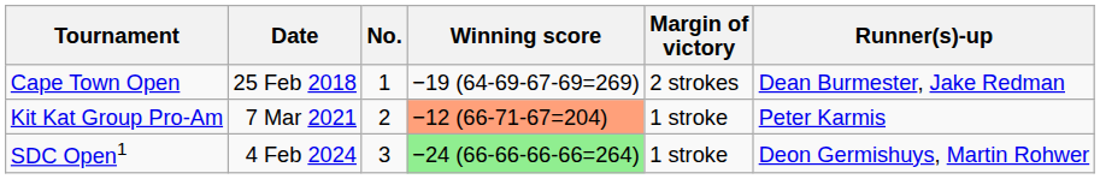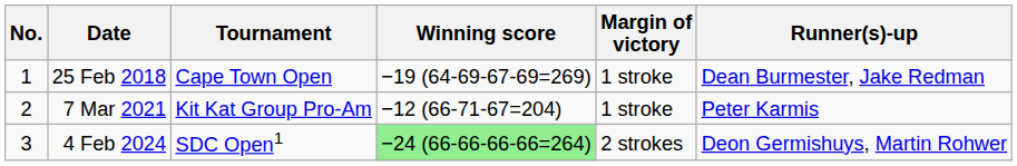 <table class="wikitable" style="font-size:95%;">
 <tr>
+<th>No.</th>
+<th>Date</th>
 <th>Tournament</th>
-<th>Date</th>
-<th>No.</th>
 <th>Winning score</th>
 <th>Margin of<br>victory</th>
 <th>Runner(s)-up</th>
 </tr>
 <tr>
+<td align=center>1</td>
+<td align=right>25 Feb <a href='#'>2018</a></td>
 <td><a href='#'>Cape Town Open</a></td>
-<td align=right>25 Feb <a href='#'>2018</a></td>
-<td align=center>1</td>
 <td>−19 (64-69-67-69=269)</td>
-<td>2 strokes</td>
+<td>1 stroke</td>
 <td> <a href='#'>Dean Burmester</a>,  <a href='#'>Jake Redman</a></td>
 </tr>
 <tr>
+<td align=center>2</td>
+<td align=right>7 Mar <a href='#'>2021</a></td>
 <td><a href='#'>Kit Kat Group Pro-Am</a></td>
-<td align=right>7 Mar <a href='#'>2021</a></td>
-<td align=center>2</td>
-<td style="background: lightsalmon;">−12 (66-71-67=204)</td>
+<td>−12 (66-71-67=204)</td>
 <td>1 stroke</td>
 <td> <a href='#'>Peter Karmis</a></td>
 </tr>
 <tr>
+<td align=center>3</td>
+<td align=right>4 Feb <a href='#'>2024</a></td>
 <td><a href='#'>SDC Open</a><sup>1</sup></td>
-<td align=right>4 Feb <a href='#'>2024</a></td>
-<td align=center>3</td>
 <td style="background: lightgreen;">−24 (66-66-66-66=264)</td>
-<td>1 stroke</td>
+<td>2 strokes</td>
 <td> <a href='#'>Deon Germishuys</a>,  <a href='#'>Martin Rohwer</a></td>
 </tr>
 </table>
